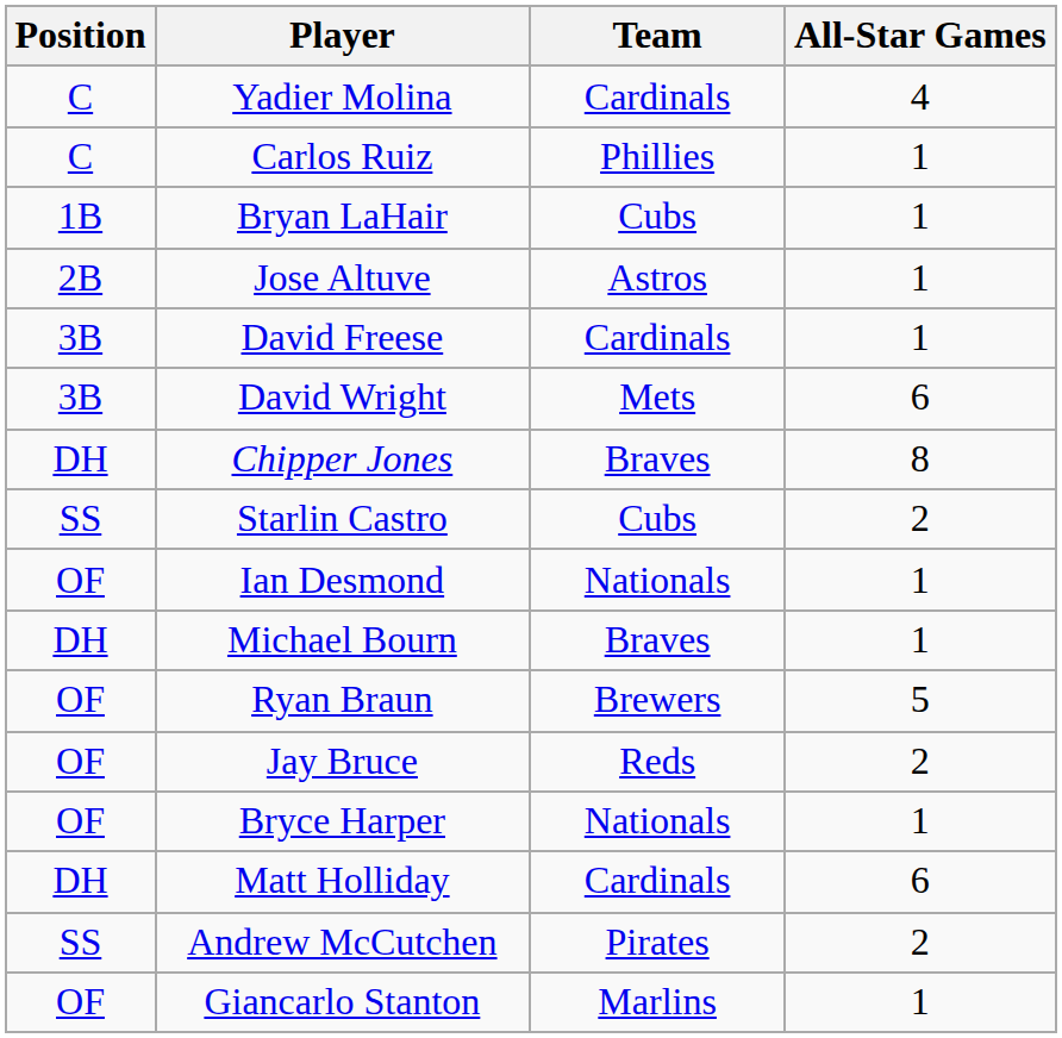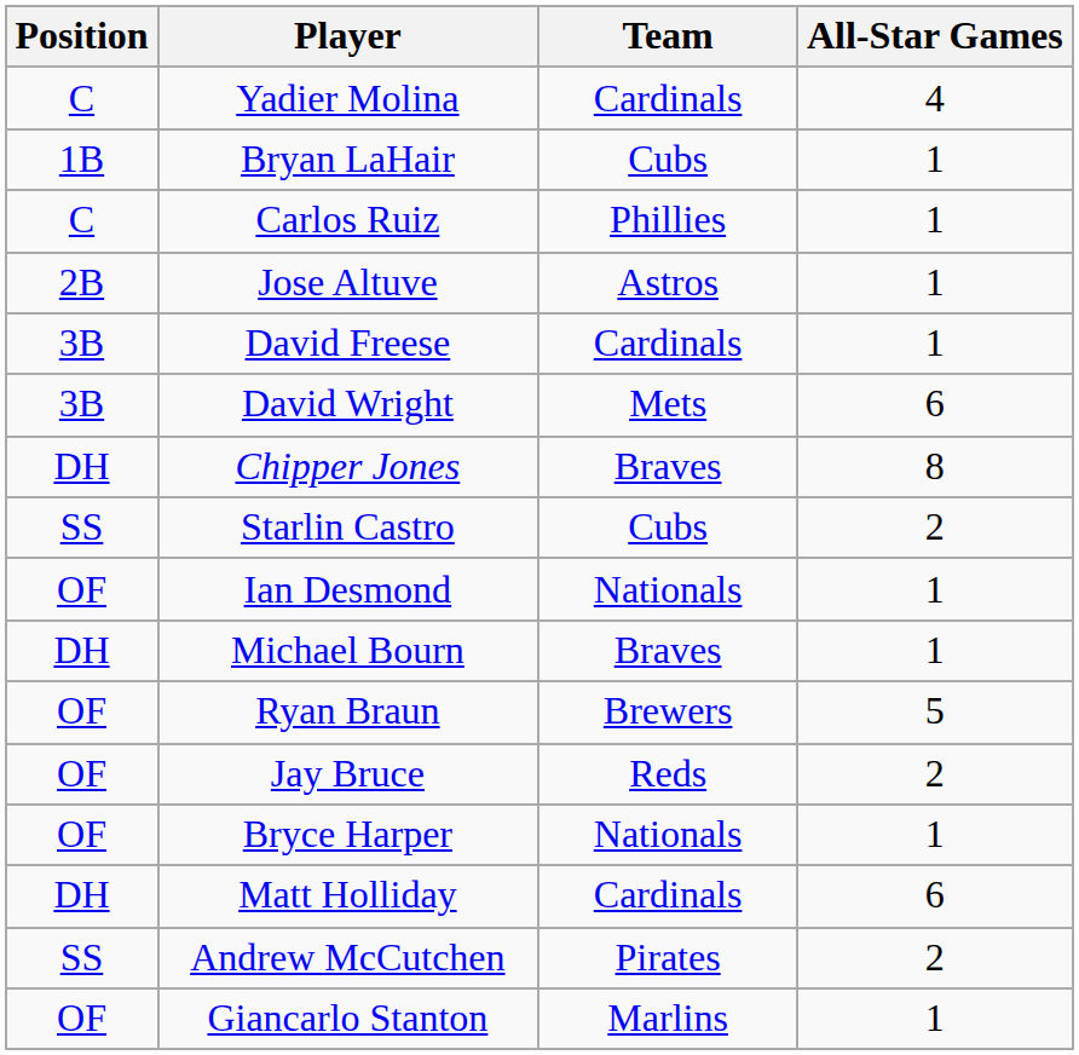 <table class="wikitable" style="text-align:center;">
 <tr>
 </tr>
 <tr>
 <th>Position</th>
 <th style="width:150px;">Player</th>
 <th style="width:100px;">Team</th>
 <th>All-Star Games</th>
 </tr>
 <tr>
 <td><a href='#'>C</a></td>
 <td><a href='#'>Yadier Molina</a></td>
 <td><a href='#'>Cardinals</a></td>
 <td>4</td>
 </tr>
 <tr>
+<td><a href='#'>1B</a></td>
+<td><a href='#'>Bryan LaHair</a></td>
+<td><a href='#'>Cubs</a></td>
+<td>1</td>
+</tr>
+<tr>
 <td><a href='#'>C</a></td>
 <td><a href='#'>Carlos Ruiz</a></td>
 <td><a href='#'>Phillies</a></td>
-<td>1</td>
-</tr>
-<tr>
-<td><a href='#'>1B</a></td>
-<td><a href='#'>Bryan LaHair</a></td>
-<td><a href='#'>Cubs</a></td>
 <td>1</td>
 </tr>
 <tr>
 <td><a href='#'>2B</a></td>
 <td><a href='#'>Jose Altuve</a></td>
 <td><a href='#'>Astros</a></td>
 <td>1</td>
 </tr>
 <tr>
 <td><a href='#'>3B</a></td>
 <td><a href='#'>David Freese</a></td>
 <td><a href='#'>Cardinals</a></td>
 <td>1</td>
 </tr>
 <tr>
 <td><a href='#'>3B</a></td>
 <td><a href='#'>David Wright</a></td>
 <td><a href='#'>Mets</a></td>
 <td>6</td>
 </tr>
 <tr>
 <td><a href='#'>DH</a></td>
 <td><em><a href='#'>Chipper Jones</a></em></td>
 <td><a href='#'>Braves</a></td>
 <td>8</td>
 </tr>
 <tr>
 <td><a href='#'>SS</a></td>
 <td><a href='#'>Starlin Castro</a></td>
 <td><a href='#'>Cubs</a></td>
 <td>2</td>
 </tr>
 <tr>
 <td><a href='#'>OF</a></td>
 <td><a href='#'>Ian Desmond</a></td>
 <td><a href='#'>Nationals</a></td>
 <td>1</td>
 </tr>
 <tr>
 <td><a href='#'>DH</a></td>
 <td><a href='#'>Michael Bourn</a></td>
 <td><a href='#'>Braves</a></td>
 <td>1</td>
 </tr>
 <tr>
 <td><a href='#'>OF</a></td>
 <td><a href='#'>Ryan Braun</a></td>
 <td><a href='#'>Brewers</a></td>
 <td>5</td>
 </tr>
 <tr>
 <td><a href='#'>OF</a></td>
 <td><a href='#'>Jay Bruce</a></td>
 <td><a href='#'>Reds</a></td>
 <td>2</td>
 </tr>
 <tr>
 <td><a href='#'>OF</a></td>
 <td><a href='#'>Bryce Harper</a></td>
 <td><a href='#'>Nationals</a></td>
 <td>1</td>
 </tr>
 <tr>
 <td><a href='#'>DH</a></td>
 <td><a href='#'>Matt Holliday</a></td>
 <td><a href='#'>Cardinals</a></td>
 <td>6</td>
 </tr>
 <tr>
 <td><a href='#'>SS</a></td>
 <td><a href='#'>Andrew McCutchen</a></td>
 <td><a href='#'>Pirates</a></td>
 <td>2</td>
 </tr>
 <tr>
 <td><a href='#'>OF</a></td>
 <td><a href='#'>Giancarlo Stanton</a></td>
 <td><a href='#'>Marlins</a></td>
 <td>1</td>
 </tr>
 </table>
